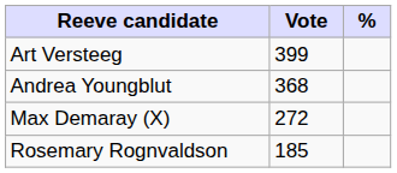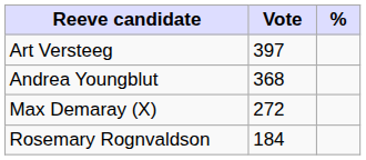 <table class="wikitable">
 <tr>
 <th style="background:#ddf; width:200px;">Reeve candidate </th>
 <th style="background:#ddf; width:50px;">Vote</th>
 <th style="background:#ddf; width:30px;">%</th>
 </tr>
 <tr>
 <td>Art Versteeg</td>
-<td>399</td>
+<td>397</td>
 <td></td>
 </tr>
 <tr>
 <td>Andrea Youngblut</td>
 <td>368</td>
 <td></td>
 </tr>
 <tr>
 <td>Max Demaray (X)</td>
 <td>272</td>
 <td></td>
 </tr>
 <tr>
 <td>Rosemary Rognvaldson</td>
-<td>185</td>
+<td>184</td>
 <td></td>
 </tr>
 </table>
